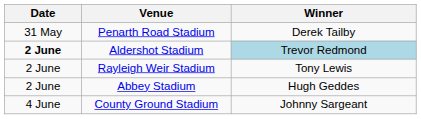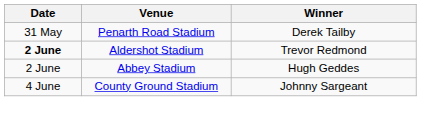 <table class="wikitable" style="text-align:center">
 <tr>
 <th width=100>Date</th>
 <th width=200>Venue</th>
 <th width=250>Winner</th>
 </tr>
 <tr>
 <td>31 May</td>
 <td><a href='#'>Penarth Road Stadium</a></td>
 <td>Derek Tailby</td>
 </tr>
 <tr>
 <td><strong>2 June</strong></td>
 <td><a href='#'>Aldershot Stadium</a></td>
-<td style="background: lightblue;">Trevor Redmond</td>
-</tr>
-<tr>
-<td>2 June</td>
-<td><a href='#'>Rayleigh Weir Stadium</a></td>
-<td>Tony Lewis</td>
+<td>Trevor Redmond</td>
 </tr>
 <tr>
 <td>2 June</td>
 <td><a href='#'>Abbey Stadium</a></td>
 <td>Hugh Geddes</td>
 </tr>
 <tr>
 <td>4 June</td>
 <td><a href='#'>County Ground Stadium</a></td>
 <td>Johnny Sargeant</td>
 </tr>
 </table>
